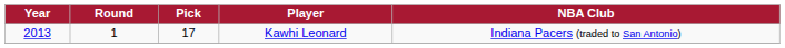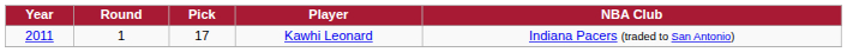 <table class="wikitable" width="80%">
 <tr align="center"  style="background:#A81933;color:#FFFFFF;">
 <td><strong>Year</strong></td>
 <td><strong>Round</strong></td>
 <td><strong>Pick</strong></td>
 <td><strong>Player</strong></td>
 <td><strong>NBA Club</strong></td>
 </tr>
 <tr align="center" bgcolor="">
-<td><a href='#'>2013</a></td>
+<td><a href='#'>2011</a></td>
 <td>1</td>
 <td>17</td>
 <td><a href='#'>Kawhi Leonard</a></td>
 <td><a href='#'>Indiana Pacers</a> <small>(traded to <a href='#'>San Antonio</a>)</small></td>
 </tr>
 <tr align="center" bgcolor="">
 </tr>
 </table>
